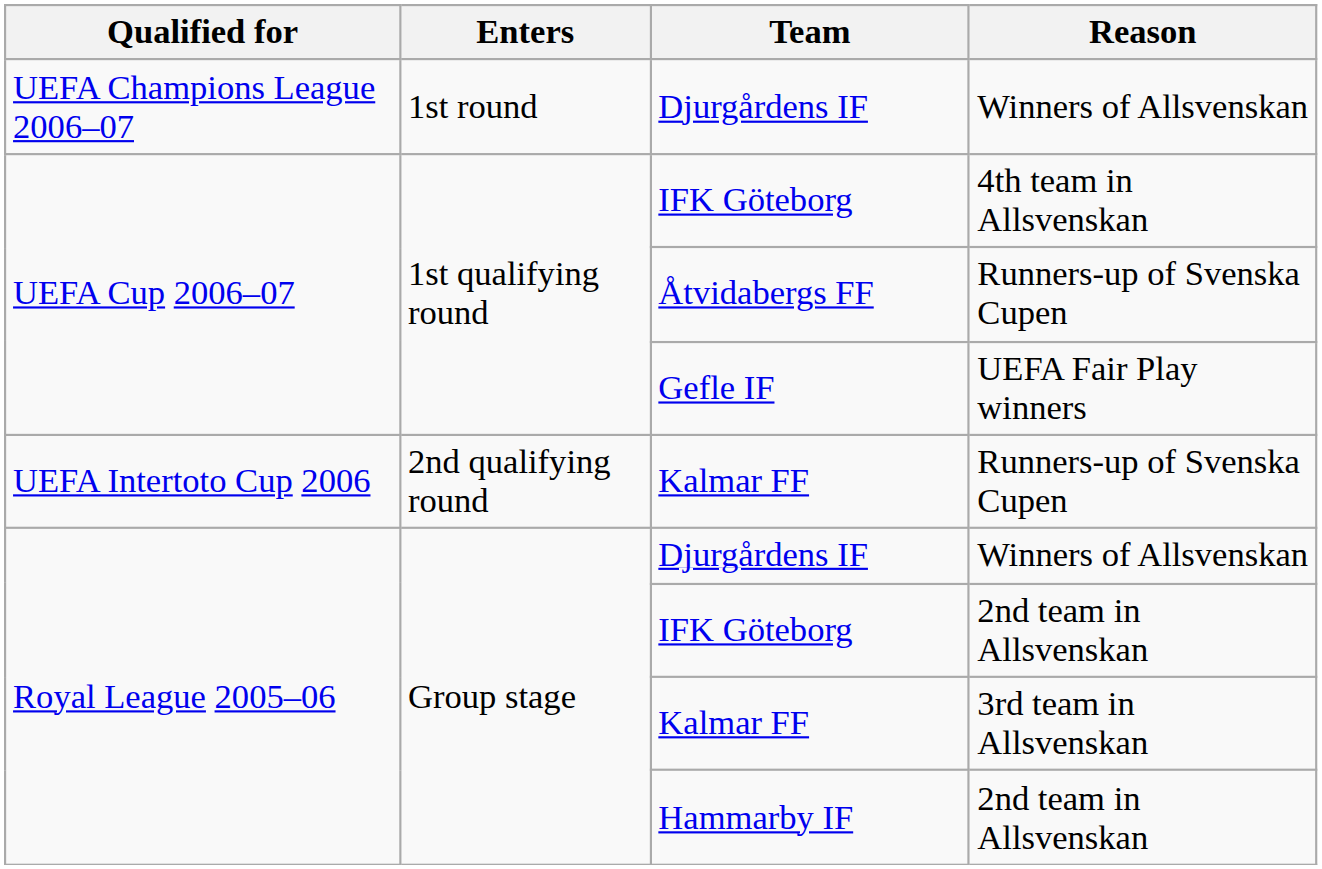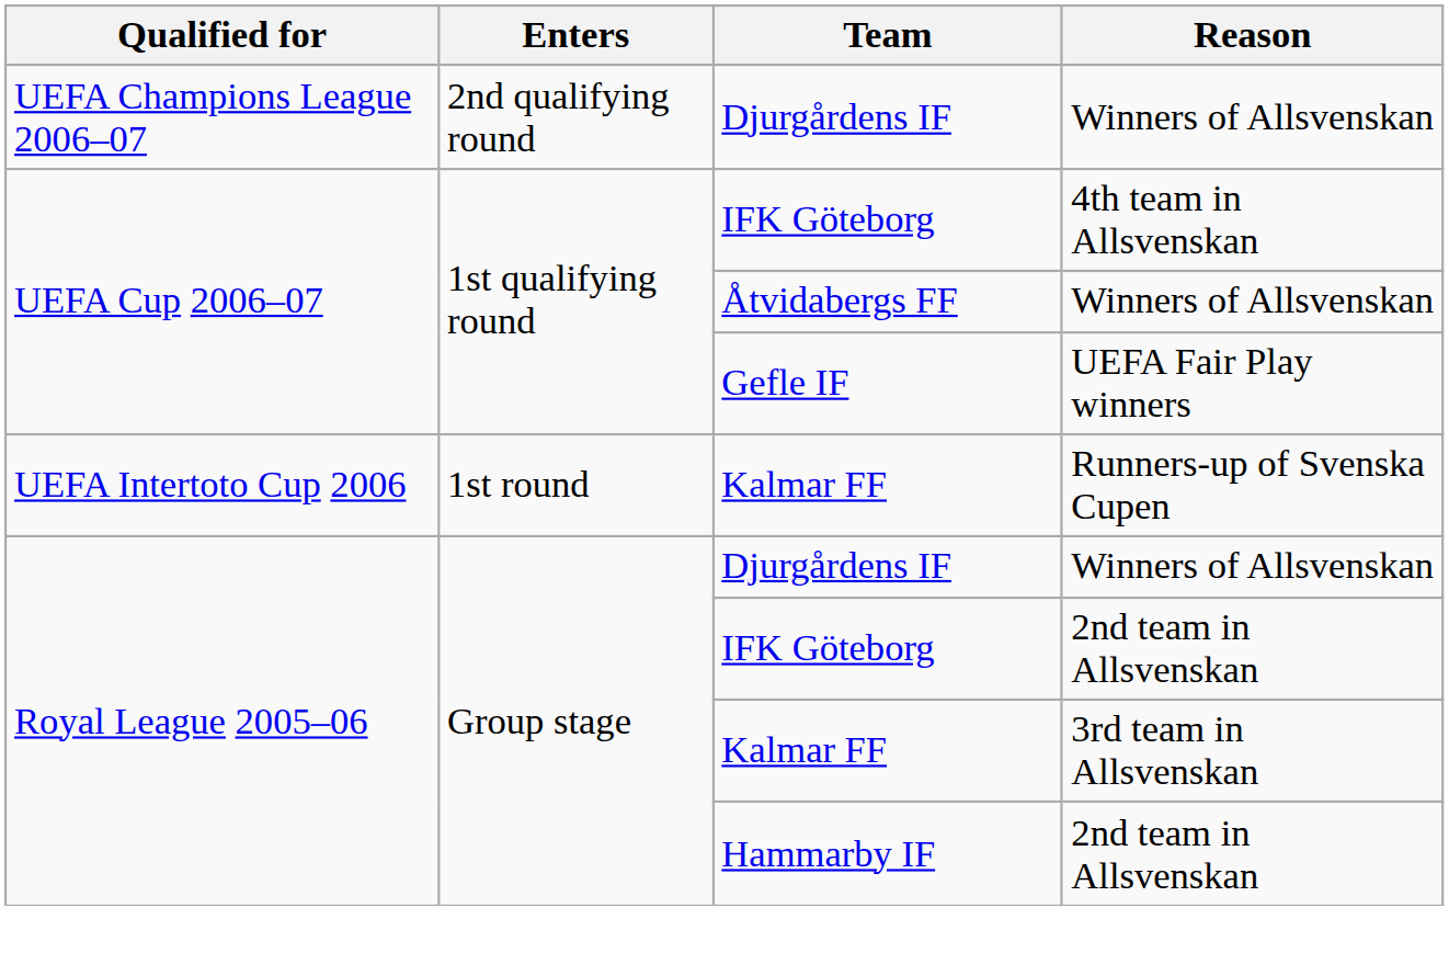 <table class="wikitable" style="text-align: left;">
 <tr>
 <th style="width: 275px;">Qualified for</th>
 <th style="width: 150px;">Enters</th>
 <th style="width: 200px;">Team</th>
 <th style="width: 225px;">Reason</th>
 </tr>
 <tr>
 <td><a href='#'>UEFA Champions League</a> <a href='#'>2006–07</a></td>
-<td>1st round</td>
+<td>2nd qualifying round</td>
 <td><a href='#'>Djurgårdens IF</a></td>
 <td>Winners of Allsvenskan</td>
 </tr>
 <tr>
 <td rowspan="3"><a href='#'>UEFA Cup</a> <a href='#'>2006–07</a></td>
 <td rowspan="3">1st qualifying round</td>
 <td><a href='#'>IFK Göteborg</a></td>
 <td>4th team in Allsvenskan</td>
 </tr>
 <tr>
 <td><a href='#'>Åtvidabergs FF</a></td>
-<td>Runners-up of Svenska Cupen</td>
+<td>Winners of Allsvenskan</td>
 </tr>
 <tr>
 <td><a href='#'>Gefle IF</a></td>
 <td>UEFA Fair Play winners</td>
 </tr>
 <tr>
 <td><a href='#'>UEFA Intertoto Cup</a> <a href='#'>2006</a></td>
-<td>2nd qualifying round</td>
+<td>1st round</td>
 <td><a href='#'>Kalmar FF</a></td>
 <td>Runners-up of Svenska Cupen</td>
 </tr>
 <tr>
 <td rowspan="4"><a href='#'>Royal League</a> <a href='#'>2005–06</a></td>
 <td rowspan="4">Group stage</td>
 <td><a href='#'>Djurgårdens IF</a></td>
 <td>Winners of Allsvenskan</td>
 </tr>
 <tr>
 <td><a href='#'>IFK Göteborg</a></td>
 <td>2nd team in Allsvenskan</td>
 </tr>
 <tr>
 <td><a href='#'>Kalmar FF</a></td>
 <td>3rd team in Allsvenskan</td>
 </tr>
 <tr>
 <td><a href='#'>Hammarby IF</a></td>
 <td>2nd team in Allsvenskan</td>
 </tr>
 </table>
